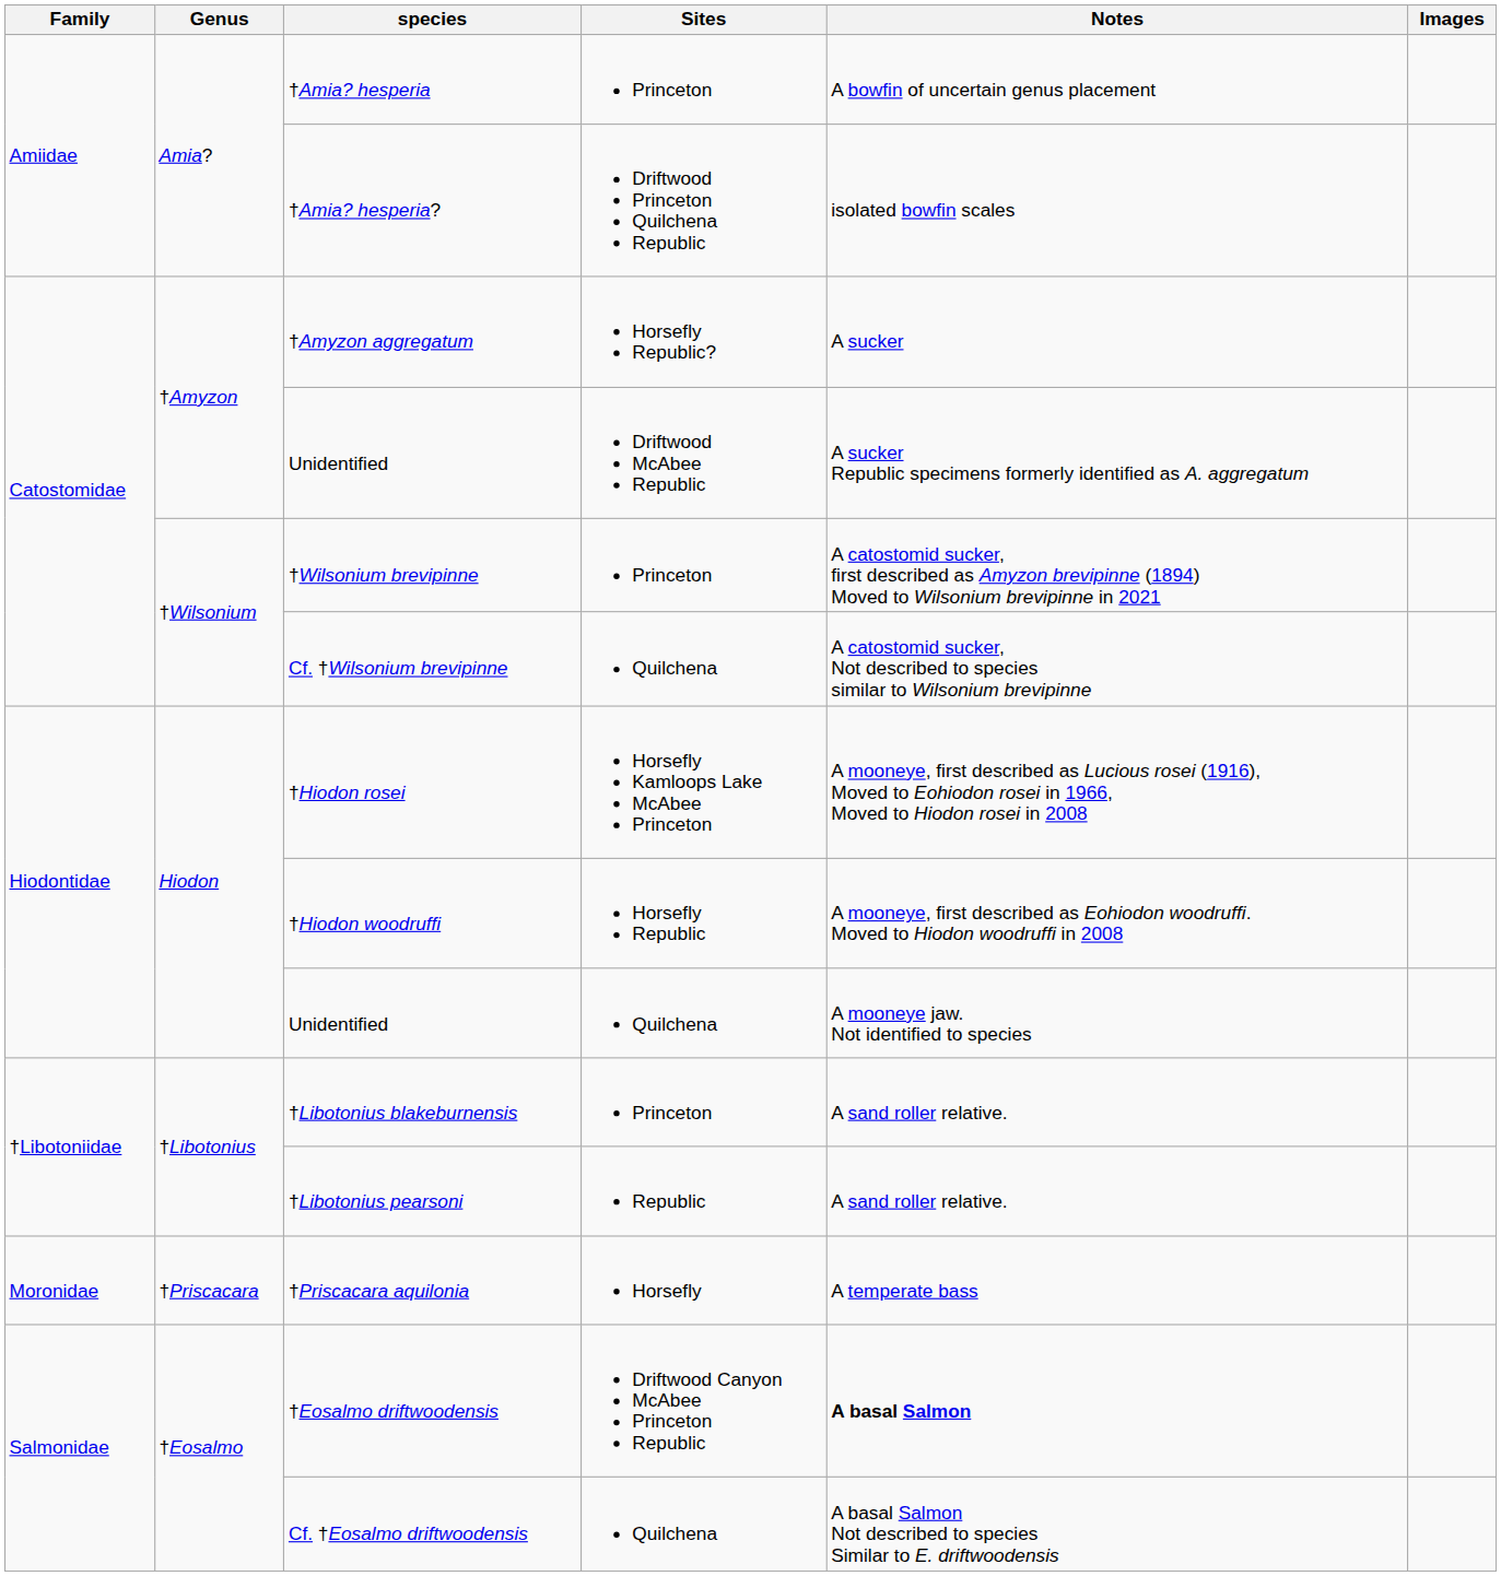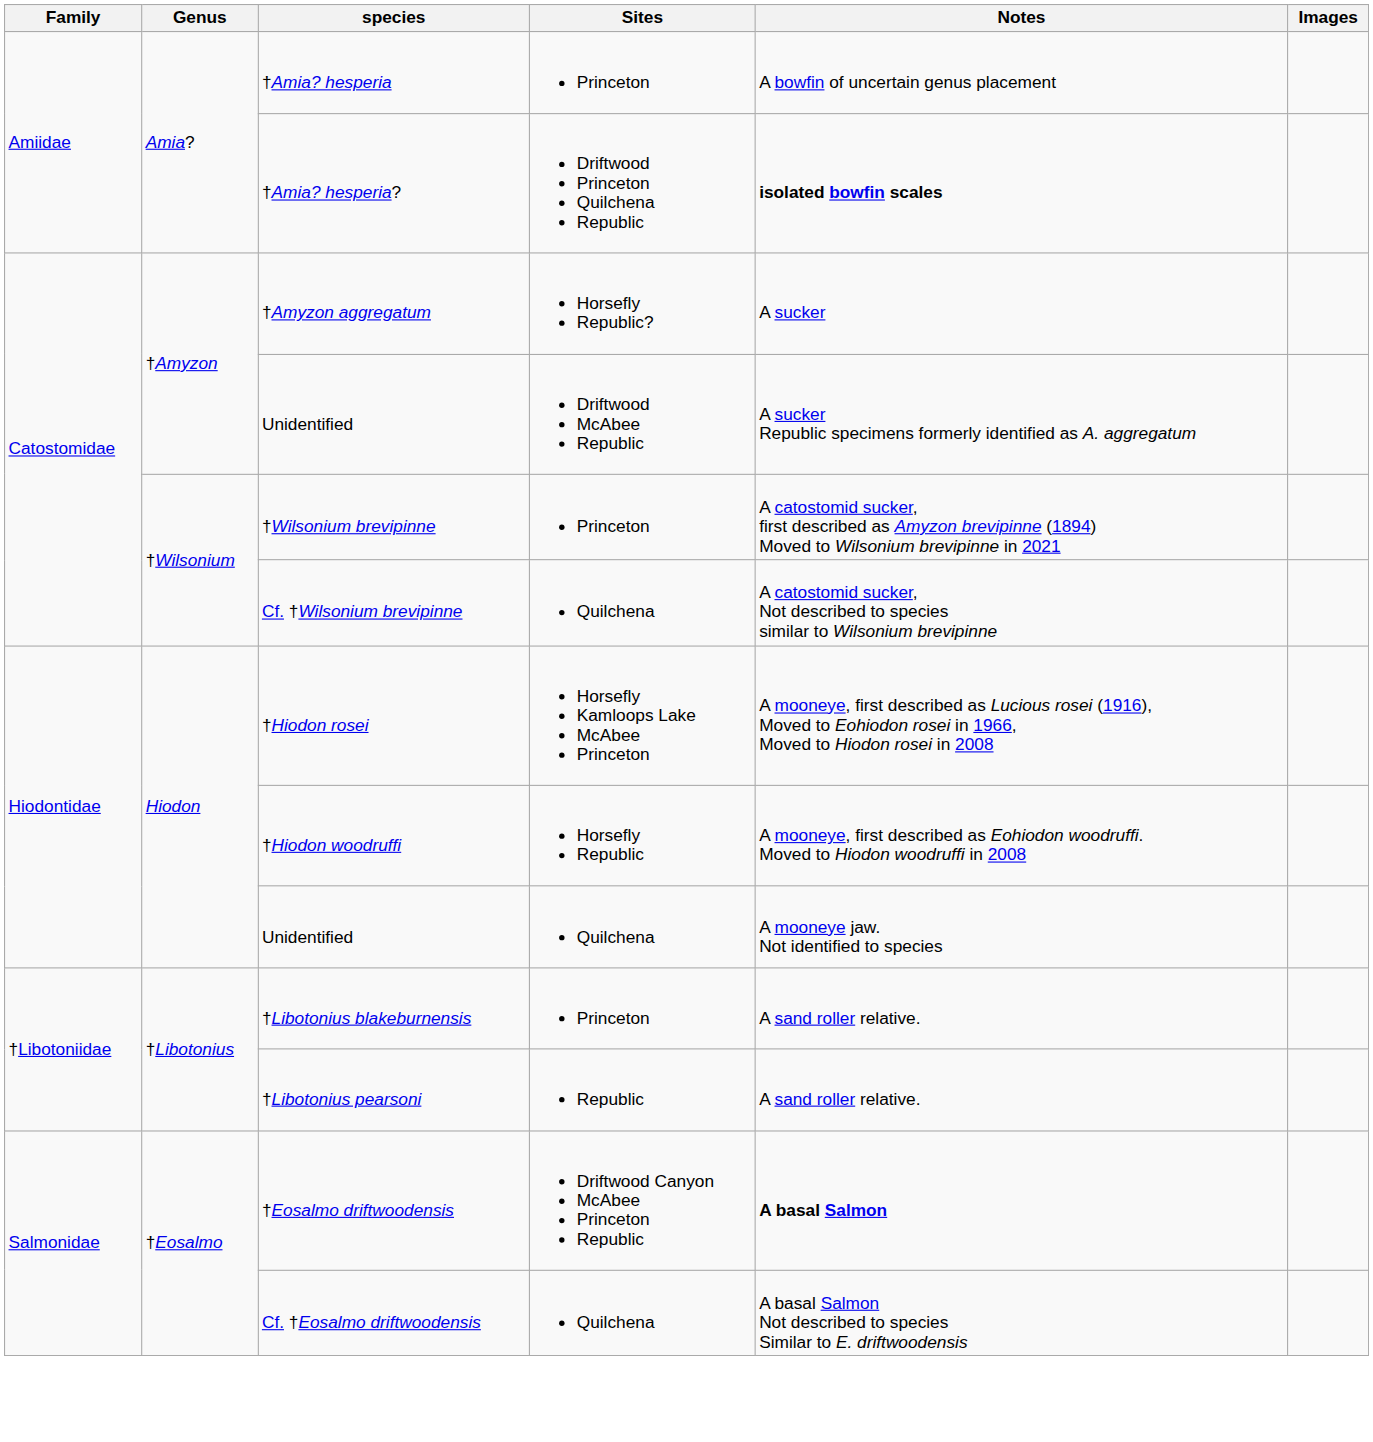 <table class="wikitable sortable"  style="margin:auto; width:100%;">
 <tr>
 <th>Family</th>
 <th>Genus</th>
 <th>species</th>
 <th>Sites</th>
 <th>Notes</th>
 <th>Images</th>
 </tr>
 <tr>
 <td rowspan=2><a href='#'>Amiidae</a></td>
 <td rowspan=2><em><a href='#'>Amia</a></em>?</td>
 <td><br>†<em><a href='#'>Amia? hesperia</a></em></td>
 <td><br><ul><li>Princeton</li></ul></td>
 <td><br>A <a href='#'>bowfin</a> of uncertain genus placement</td>
 <td></td>
 </tr>
 <tr>
 <td><br>†<em><a href='#'>Amia? hesperia</a></em>?</td>
 <td><br><ul><li>Driftwood</li><li>Princeton</li><li>Quilchena</li><li>Republic</li></ul></td>
-<td><br>isolated <a href='#'>bowfin</a> scales</td>
+<td><strong><br>isolated <a href='#'>bowfin</a> scales</strong></td>
 <td><br></td>
 </tr>
 <tr>
 <td rowspan=4><a href='#'>Catostomidae</a></td>
 <td rowspan=2>†<em><a href='#'>Amyzon</a></em></td>
 <td><br>†<em><a href='#'>Amyzon aggregatum</a></em></td>
 <td><br><ul><li>Horsefly</li><li>Republic?</li></ul></td>
 <td><br>A <a href='#'>sucker</a></td>
 <td></td>
 </tr>
 <tr>
 <td><br>Unidentified</td>
 <td><br><ul><li>Driftwood</li><li>McAbee</li><li>Republic</li></ul></td>
 <td><br>A <a href='#'>sucker</a><br> Republic specimens formerly identified as <em>A. aggregatum</em></td>
 <td><br></td>
 </tr>
 <tr>
 <td rowspan=2>†<em><a href='#'>Wilsonium</a></em></td>
 <td><br>†<em><a href='#'>Wilsonium brevipinne</a></em></td>
 <td><br><ul><li>Princeton</li></ul></td>
 <td><br>A <a href='#'>catostomid sucker</a>,<br> first described as <em><a href='#'>Amyzon brevipinne</a></em> (<a href='#'>1894</a>)<br> Moved to <em>Wilsonium brevipinne</em> in <a href='#'>2021</a></td>
 <td></td>
 </tr>
 <tr>
 <td><br><a href='#'>Cf.</a> †<em><a href='#'>Wilsonium brevipinne</a></em></td>
 <td><br><ul><li>Quilchena</li></ul></td>
 <td><br>A <a href='#'>catostomid sucker</a>,<br>Not described to species<br> similar to <em>Wilsonium brevipinne</em></td>
 <td></td>
 </tr>
 <tr>
 <td rowspan=3><a href='#'>Hiodontidae</a></td>
 <td rowspan=3><em><a href='#'>Hiodon</a></em></td>
 <td><br>†<em><a href='#'>Hiodon rosei</a></em></td>
 <td><br><ul><li>Horsefly</li><li>Kamloops Lake</li><li>McAbee</li><li>Princeton</li></ul></td>
 <td><br>A <a href='#'>mooneye</a>, first described as <em>Lucious rosei</em> (<a href='#'>1916</a>), <br>Moved to <em>Eohiodon rosei</em> in <a href='#'>1966</a>,<br> Moved to <em>Hiodon rosei</em> in <a href='#'>2008</a></td>
 <td></td>
 </tr>
 <tr>
 <td><br>†<em><a href='#'>Hiodon woodruffi</a></em></td>
 <td><br><ul><li>Horsefly</li><li>Republic</li></ul></td>
 <td><br>A <a href='#'>mooneye</a>, first described as <em>Eohiodon woodruffi</em>.<br> Moved to <em>Hiodon woodruffi</em> in <a href='#'>2008</a></td>
 <td><br></td>
 </tr>
 <tr>
 <td><br>Unidentified</td>
 <td><br><ul><li>Quilchena</li></ul></td>
 <td><br>A <a href='#'>mooneye</a> jaw.<br>Not identified to species</td>
 <td></td>
 </tr>
 <tr>
 <td rowspan=2>†<a href='#'>Libotoniidae</a></td>
 <td rowspan=2>†<em><a href='#'>Libotonius</a></em></td>
 <td><br>†<em><a href='#'>Libotonius blakeburnensis</a></em></td>
 <td><br><ul><li>Princeton</li></ul></td>
 <td><br>A <a href='#'>sand roller</a> relative.</td>
 <td></td>
 </tr>
 <tr>
 <td><br>†<em><a href='#'>Libotonius pearsoni</a></em></td>
 <td><br><ul><li>Republic</li></ul></td>
 <td><br>A <a href='#'>sand roller</a> relative.</td>
 <td><br></td>
 </tr>
 <tr>
-<td><br><a href='#'>Moronidae</a></td>
-<td><br>†<em><a href='#'>Priscacara</a></em></td>
-<td><br>†<em><a href='#'>Priscacara aquilonia</a></em></td>
-<td><br><ul><li>Horsefly</li></ul></td>
-<td><br>A <a href='#'>temperate bass</a></td>
-<td></td>
-</tr>
-<tr>
 <td rowspan=2><a href='#'>Salmonidae</a></td>
 <td rowspan=2>†<em><a href='#'>Eosalmo</a></em></td>
 <td><br>†<em><a href='#'>Eosalmo driftwoodensis</a></em></td>
 <td><br><ul><li>Driftwood Canyon</li><li>McAbee</li><li>Princeton</li><li>Republic</li></ul></td>
 <td><strong><br>A basal <a href='#'>Salmon</a></strong></td>
 <td><br></td>
 </tr>
 <tr>
 <td><br><a href='#'>Cf.</a> †<em><a href='#'>Eosalmo driftwoodensis</a></em></td>
 <td><br><ul><li>Quilchena</li></ul></td>
 <td><br>A basal <a href='#'>Salmon</a><br> Not described to species<br> Similar to <em>E. driftwoodensis</em></td>
 <td></td>
 </tr>
 <tr>
 </tr>
 </table>
